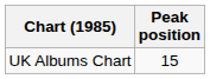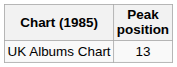 <table class="wikitable">
 <tr>
 <th>Chart (1985)</th>
 <th>Peak<br>position</th>
 </tr>
 <tr>
 <td>UK Albums Chart</td>
-<td align="center" valign="top">15</td>
+<td align="center" valign="top">13</td>
 </tr>
 </table>
